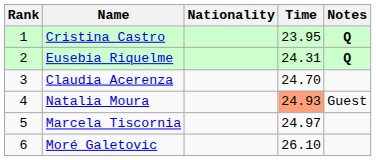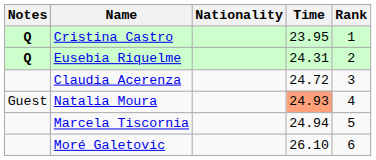 <table class="wikitable sortable" style="text-align:center">
 <tr>
-<th>Rank</th>
+<th>Notes</th>
 <th>Name</th>
 <th>Nationality</th>
 <th>Time</th>
-<th>Notes</th>
+<th>Rank</th>
 </tr>
 <tr bgcolor=ccffcc>
-<td align=center>1</td>
+<td><strong>Q</strong></td>
 <td align=left><a href='#'>Cristina Castro</a></td>
 <td align=left></td>
 <td>23.95</td>
-<td><strong>Q</strong></td>
+<td align=center>1</td>
 </tr>
 <tr bgcolor=ccffcc>
-<td align=center>2</td>
+<td><strong>Q</strong></td>
 <td align=left><a href='#'>Eusebia Riquelme</a></td>
 <td align=left></td>
 <td>24.31</td>
-<td><strong>Q</strong></td>
+<td align=center>2</td>
 </tr>
 <tr>
-<td align=center>3</td>
+<td></td>
 <td align=left><a href='#'>Claudia Acerenza</a></td>
 <td align=left></td>
-<td>24.70</td>
-<td></td>
+<td>24.72</td>
+<td align=center>3</td>
 </tr>
 <tr>
-<td align=center>4</td>
+<td>Guest</td>
 <td align=left><a href='#'>Natalia Moura</a></td>
 <td align=left></td>
 <td style="background: lightsalmon;">24.93</td>
-<td>Guest</td>
+<td align=center>4</td>
 </tr>
 <tr>
-<td align=center>5</td>
+<td></td>
 <td align=left><a href='#'>Marcela Tiscornia</a></td>
 <td align=left></td>
-<td>24.97</td>
-<td></td>
+<td>24.94</td>
+<td align=center>5</td>
 </tr>
 <tr>
-<td align=center>6</td>
+<td></td>
 <td align=left><a href='#'>Moré Galetovic</a></td>
 <td align=left></td>
 <td>26.10</td>
-<td></td>
+<td align=center>6</td>
 </tr>
 </table>
